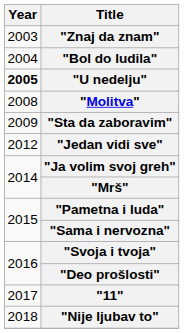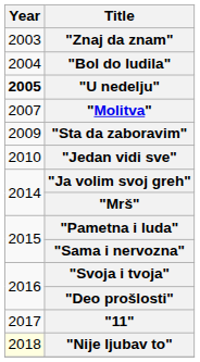 <table class="wikitable plainrowheaders" style="text-align:center;">
 <tr>
 <th scope="col">Year</th>
 <th scope="col">Title</th>
 </tr>
 <tr>
 <td>2003</td>
 <th scope="row">"Znaj da znam"</th>
 </tr>
 <tr>
 <td>2004</td>
 <th scope="row">"Bol do ludila"</th>
 </tr>
 <tr>
 <td><strong>2005</strong></td>
 <th scope="row">"U nedelju"</th>
 </tr>
 <tr>
-<td>2008</td>
+<td>2007</td>
 <th scope="row">"<a href='#'>Molitva</a>"</th>
 </tr>
 <tr>
 <td>2009</td>
 <th scope="row">"Sta da zaboravim"</th>
 </tr>
 <tr>
-<td>2012</td>
+<td>2010</td>
 <th scope="row">"Jedan vidi sve"</th>
 </tr>
 <tr>
 <td rowspan="2">2014</td>
 <th scope="row">"Ja volim svoj greh"</th>
 </tr>
 <tr>
 <th scope="row">"Mrš"</th>
 </tr>
 <tr>
 <td rowspan="2">2015</td>
 <th scope="row">"Pametna i luda"</th>
 </tr>
 <tr>
 <th scope="row">"Sama i nervozna"</th>
 </tr>
 <tr>
 <td rowspan="2">2016</td>
 <th scope="row">"Svoja i tvoja"</th>
 </tr>
 <tr>
 <th scope="row">"Deo prošlosti"</th>
 </tr>
 <tr>
 <td>2017</td>
 <th scope="row">"11"</th>
 </tr>
 <tr>
-<td>2018</td>
+<td style="background: lightyellow;">2018</td>
 <th scope="row">"Nije ljubav to"</th>
 </tr>
 <tr>
 </tr>
 </table>
